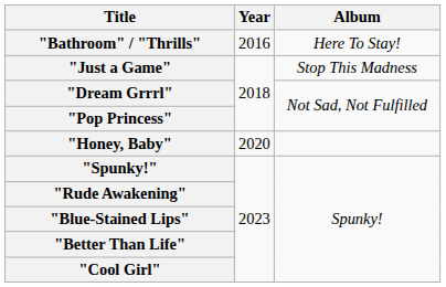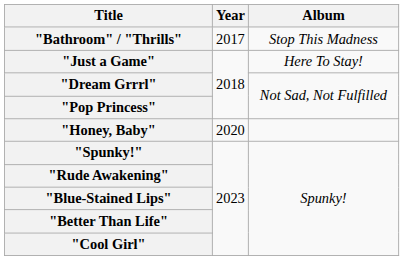 <table class="wikitable plainrowheaders" style="text-align:center;">
 <tr>
 <th scope="col" style="width:14em;">Title</th>
 <th scope="col">Year</th>
 <th scope="col" style="width:10em;">Album</th>
 </tr>
 <tr>
 <th scope="row">"Bathroom" / "Thrills"</th>
-<td>2016</td>
-<td><em>Here To Stay!</em></td>
+<td>2017</td>
+<td><em>Stop This Madness</em></td>
 </tr>
 <tr>
 <th scope="row">"Just a Game"</th>
 <td rowspan="3">2018</td>
-<td><em>Stop This Madness</em></td>
+<td><em>Here To Stay!</em></td>
 </tr>
 <tr>
 <th scope="row">"Dream Grrrl"</th>
 <td rowspan="2"><em>Not Sad, Not Fulfilled</em></td>
 </tr>
 <tr>
 <th scope="row">"Pop Princess"</th>
 </tr>
 <tr>
 <th scope="row">"Honey, Baby"</th>
 <td>2020</td>
 <td></td>
 </tr>
 <tr>
 <th scope="row">"Spunky!"</th>
 <td rowspan="5">2023</td>
 <td rowspan="5"><em>Spunky!</em></td>
 </tr>
 <tr>
 <th scope="row">"Rude Awakening"</th>
 </tr>
 <tr>
 <th scope="row">"Blue-Stained Lips"</th>
 </tr>
 <tr>
 <th scope="row">"Better Than Life"</th>
 </tr>
 <tr>
 <th scope="row">"Cool Girl"</th>
 </tr>
 </table>
